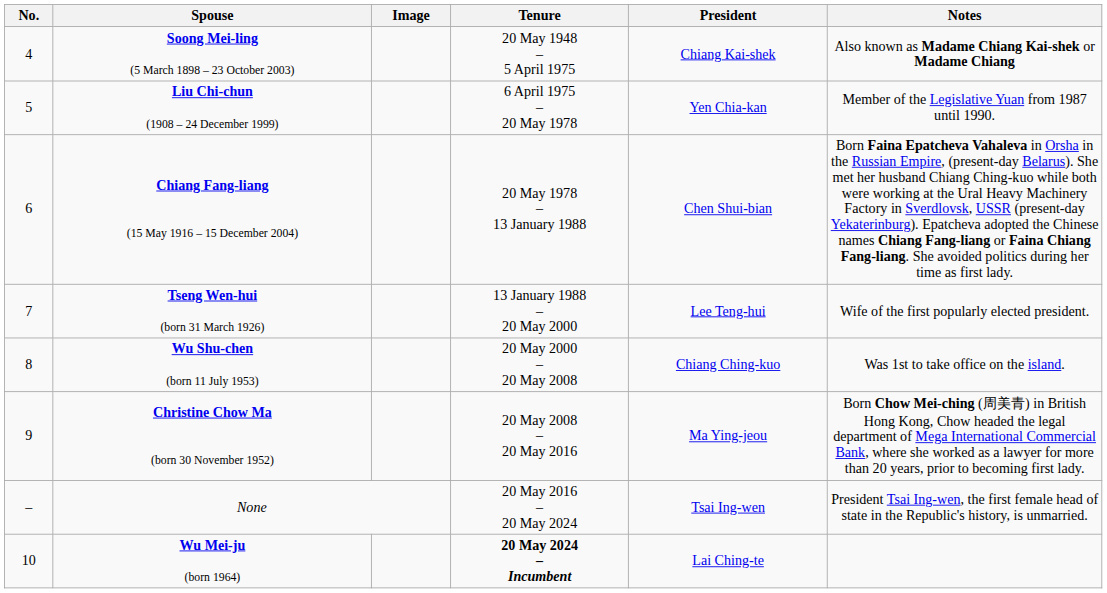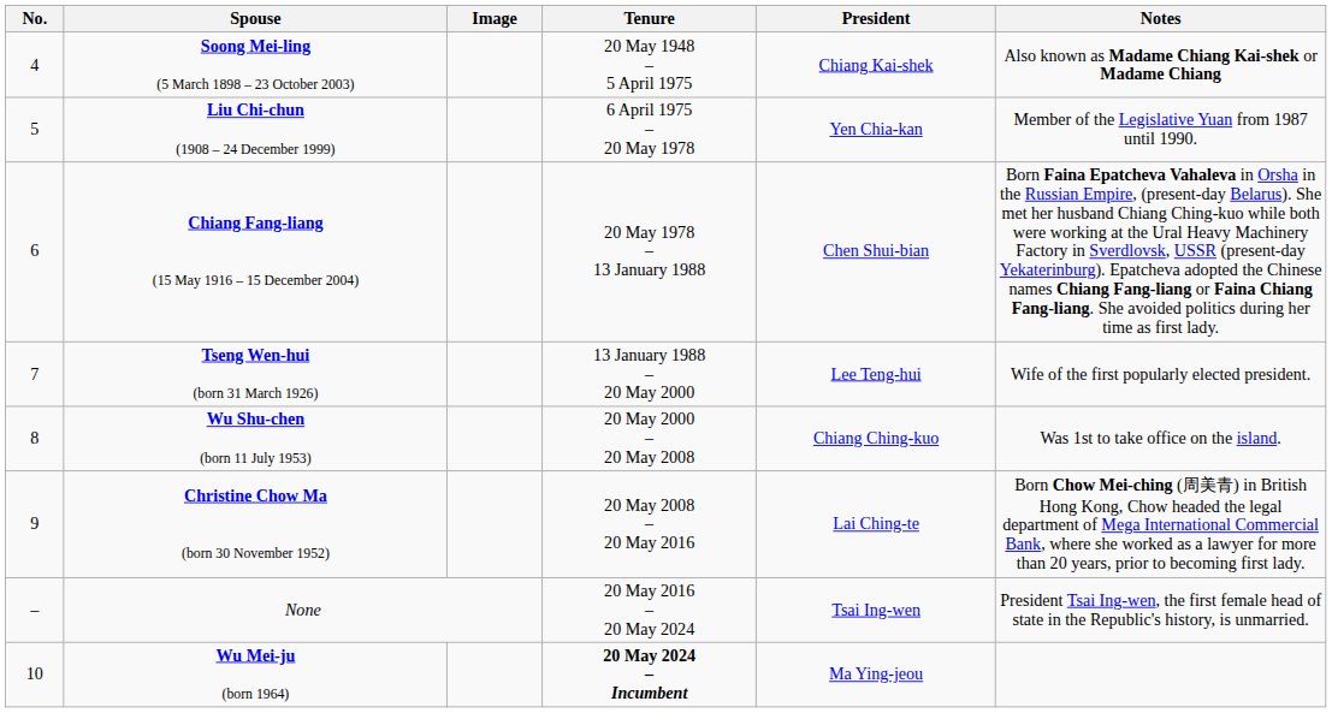 <table class="wikitable sortable" style="text-align:Center;">
 <tr>
 <th class="unsortable">No.</th>
 <th class="unsortable">Spouse</th>
 <th class="unsortable">Image</th>
 <th class="unsortable">Tenure</th>
 <th class="unsortable">President</th>
 <th width=25% class="unsortable">Notes</th>
 </tr>
 <tr>
 <td>4</td>
 <td><strong><a href='#'>Soong Mei-ling</a></strong><br><br><small>(5 March 1898 – 23 October 2003)</small><br></td>
 <td></td>
 <td>20 May 1948<br>–<br>5 April 1975</td>
 <td><a href='#'>Chiang Kai-shek</a><br></td>
 <td>Also known as <strong>Madame Chiang Kai-shek</strong> or <strong>Madame Chiang</strong></td>
 </tr>
 <tr>
 <td>5</td>
 <td><strong><a href='#'>Liu Chi-chun</a></strong><br><br><small>(1908 – 24 December 1999)</small><br></td>
 <td></td>
 <td>6 April 1975<br>–<br>20 May 1978</td>
 <td><a href='#'>Yen Chia-kan</a><br></td>
 <td>Member of the <a href='#'>Legislative Yuan</a> from 1987 until 1990.</td>
 </tr>
 <tr>
 <td>6</td>
 <td><strong><a href='#'>Chiang Fang-liang</a></strong><br><br><br><small>(15 May 1916 – 15 December 2004)</small><br></td>
 <td></td>
 <td>20 May 1978<br>–<br>13 January 1988</td>
 <td><a href='#'>Chen Shui-bian</a><br></td>
 <td>Born <strong>Faina Epatcheva Vahaleva</strong> in <a href='#'>Orsha</a> in the <a href='#'>Russian Empire</a>, (present-day <a href='#'>Belarus</a>). She met her husband Chiang Ching-kuo while both were working at the Ural Heavy Machinery Factory in <a href='#'>Sverdlovsk</a>, <a href='#'>USSR</a> (present-day <a href='#'>Yekaterinburg</a>). Epatcheva adopted the Chinese names <strong>Chiang Fang-liang</strong> or <strong>Faina Chiang Fang-liang</strong>. She avoided politics during her time as first lady.</td>
 </tr>
 <tr>
 <td>7</td>
 <td><strong><a href='#'>Tseng Wen-hui</a></strong><br><br><small>(born 31 March 1926)</small><br></td>
 <td></td>
 <td>13 January 1988<br>–<br>20 May 2000</td>
 <td><a href='#'>Lee Teng-hui</a><br></td>
 <td>Wife of the first popularly elected president.</td>
 </tr>
 <tr>
 <td>8</td>
 <td><strong><a href='#'>Wu Shu-chen</a></strong><br><br><small>(born 11 July 1953)</small><br></td>
 <td></td>
 <td>20 May 2000<br>–<br>20 May 2008</td>
 <td><a href='#'>Chiang Ching-kuo</a><br></td>
 <td>Was 1st to take office on the <a href='#'>island</a>.</td>
 </tr>
 <tr>
 <td>9</td>
 <td><strong><a href='#'>Christine Chow Ma</a></strong><br><br><br><small>(born 30 November 1952)</small><br></td>
 <td></td>
 <td>20 May 2008<br>–<br>20 May 2016</td>
-<td><a href='#'>Ma Ying-jeou</a><br></td>
+<td><a href='#'>Lai Ching-te</a><br></td>
 <td>Born <strong>Chow Mei-ching</strong> (周美青) in British Hong Kong, Chow headed the legal department of <a href='#'>Mega International Commercial Bank</a>, where she worked as a lawyer for more than 20 years, prior to becoming first lady.</td>
 </tr>
 <tr>
 <td>–</td>
 <td colspan="2"><em>None</em></td>
 <td>20 May 2016<br>–<br>20 May 2024</td>
 <td><a href='#'>Tsai Ing-wen</a><br></td>
 <td>President <a href='#'>Tsai Ing-wen</a>, the first female head of state in the Republic's history, is unmarried.</td>
 </tr>
 <tr>
 <td>10</td>
 <td><strong><a href='#'>Wu Mei-ju</a></strong><br><br><small>(born 1964)</small><br></td>
 <td></td>
 <td><strong>20 May 2024<br>–<br><em>Incumbent</em></strong></td>
-<td><a href='#'>Lai Ching-te</a><br></td>
+<td><a href='#'>Ma Ying-jeou</a><br></td>
 <td></td>
 </tr>
 </table>
